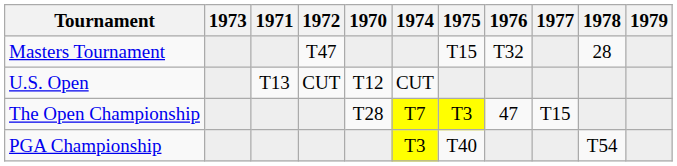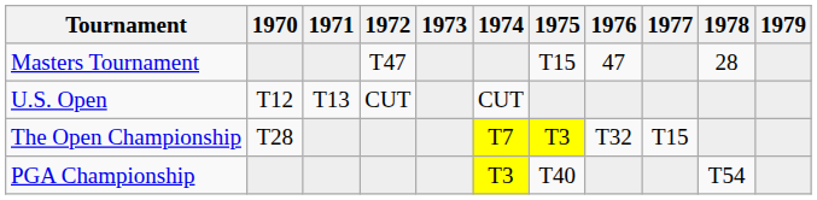 <table class="wikitable" style="font-size:95%;text-align:center;">
 <tr>
 <th>Tournament</th>
-<th>1973</th>
+<th>1970</th>
 <th>1971</th>
 <th>1972</th>
-<th>1970</th>
+<th>1973</th>
 <th>1974</th>
 <th>1975</th>
 <th>1976</th>
 <th>1977</th>
 <th>1978</th>
 <th>1979</th>
 </tr>
 <tr>
 <td align=left><a href='#'>Masters Tournament</a></td>
 <td style="background:#eeeeee;"></td>
 <td style="background:#eeeeee;"></td>
 <td>T47</td>
 <td style="background:#eeeeee;"></td>
 <td style="background:#eeeeee;"></td>
 <td>T15</td>
-<td>T32</td>
+<td>47</td>
 <td style="background:#eeeeee;"></td>
 <td>28</td>
 <td style="background:#eeeeee;"></td>
 </tr>
 <tr>
 <td align=left><a href='#'>U.S. Open</a></td>
-<td style="background:#eeeeee;"></td>
+<td>T12</td>
 <td>T13</td>
 <td>CUT</td>
-<td>T12</td>
+<td style="background:#eeeeee;"></td>
 <td>CUT</td>
 <td style="background:#eeeeee;"></td>
 <td style="background:#eeeeee;"></td>
 <td style="background:#eeeeee;"></td>
 <td style="background:#eeeeee;"></td>
 <td style="background:#eeeeee;"></td>
 </tr>
 <tr>
 <td align=left><a href='#'>The Open Championship</a></td>
+<td>T28</td>
 <td style="background:#eeeeee;"></td>
 <td style="background:#eeeeee;"></td>
 <td style="background:#eeeeee;"></td>
-<td>T28</td>
 <td style="background:yellow;">T7</td>
 <td style="background:yellow;">T3</td>
-<td>47</td>
+<td>T32</td>
 <td>T15</td>
 <td style="background:#eeeeee;"></td>
 <td style="background:#eeeeee;"></td>
 </tr>
 <tr>
 <td align=left><a href='#'>PGA Championship</a></td>
 <td style="background:#eeeeee;"></td>
 <td style="background:#eeeeee;"></td>
 <td style="background:#eeeeee;"></td>
 <td style="background:#eeeeee;"></td>
 <td style="background:yellow;">T3</td>
 <td>T40</td>
 <td style="background:#eeeeee;"></td>
 <td style="background:#eeeeee;"></td>
 <td>T54</td>
 <td style="background:#eeeeee;"></td>
 </tr>
 </table>
